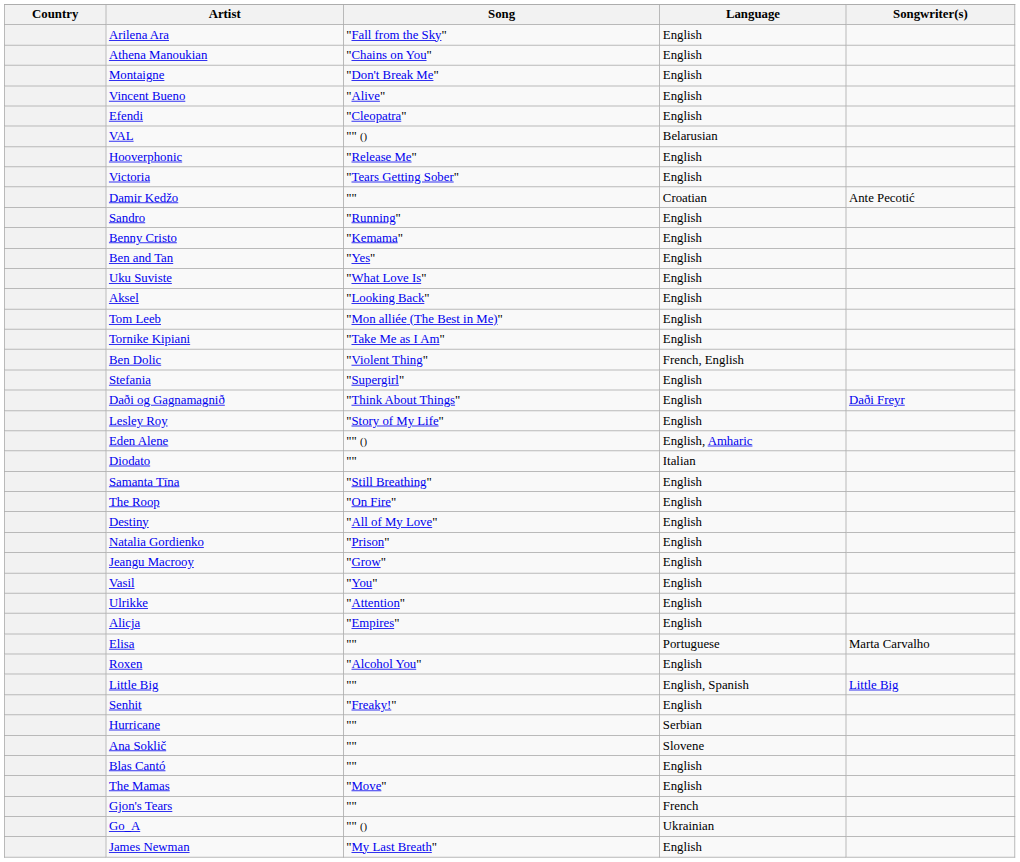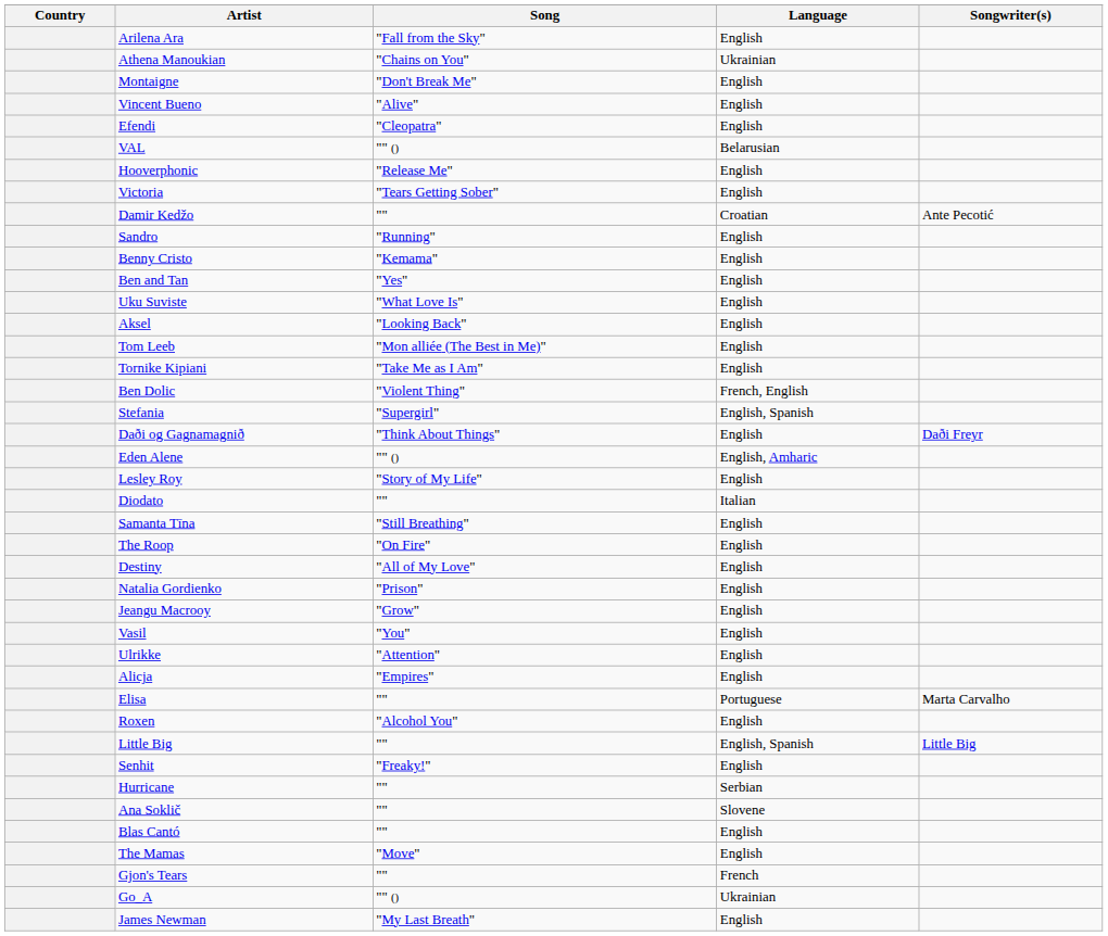 <table class="wikitable sortable plainrowheaders" style="width:100%">
 <tr>
 </tr>
 <tr>
 <th scope="col">Country</th>
 <th scope="col">Artist</th>
 <th scope="col">Song</th>
 <th scope="col">Language</th>
 <th scope="col">Songwriter(s)</th>
 </tr>
 <tr>
 <th scope="row"></th>
 <td><a href='#'>Arilena Ara</a></td>
 <td>"<a href='#'>Fall from the Sky</a>"</td>
 <td>English</td>
 <td></td>
 </tr>
 <tr>
 <th scope="row"></th>
 <td><a href='#'>Athena Manoukian</a></td>
 <td>"<a href='#'>Chains on You</a>"</td>
-<td>English</td>
+<td>Ukrainian</td>
 <td></td>
 </tr>
 <tr>
 <th scope="row"></th>
 <td><a href='#'>Montaigne</a></td>
 <td>"<a href='#'>Don't Break Me</a>"</td>
 <td>English</td>
 <td></td>
 </tr>
 <tr>
 <th scope="row"></th>
 <td><a href='#'>Vincent Bueno</a></td>
 <td>"<a href='#'>Alive</a>"</td>
 <td>English</td>
 <td></td>
 </tr>
 <tr>
 <th scope="row"></th>
 <td><a href='#'>Efendi</a></td>
 <td>"<a href='#'>Cleopatra</a>"</td>
 <td>English</td>
 <td></td>
 </tr>
 <tr>
 <th scope="row"></th>
 <td><a href='#'>VAL</a></td>
 <td>"" <small>()</small></td>
 <td>Belarusian</td>
 <td></td>
 </tr>
 <tr>
 <th scope="row"></th>
 <td><a href='#'>Hooverphonic</a></td>
 <td>"<a href='#'>Release Me</a>"</td>
 <td>English</td>
 <td></td>
 </tr>
 <tr>
 <th scope="row"></th>
 <td><a href='#'>Victoria</a></td>
 <td>"<a href='#'>Tears Getting Sober</a>"</td>
 <td>English</td>
 <td></td>
 </tr>
 <tr>
 <th scope="row"></th>
 <td><a href='#'>Damir Kedžo</a></td>
 <td>""</td>
 <td>Croatian</td>
 <td>Ante Pecotić</td>
 </tr>
 <tr>
 <th scope="row"></th>
 <td><a href='#'>Sandro</a></td>
 <td>"<a href='#'>Running</a>"</td>
 <td>English</td>
 <td></td>
 </tr>
 <tr>
 <th scope="row"></th>
 <td><a href='#'>Benny Cristo</a></td>
 <td>"<a href='#'>Kemama</a>"</td>
 <td>English</td>
 <td></td>
 </tr>
 <tr>
 <th scope="row"></th>
 <td><a href='#'>Ben and Tan</a></td>
 <td>"<a href='#'>Yes</a>"</td>
 <td>English</td>
 <td></td>
 </tr>
 <tr>
 <th scope="row"></th>
 <td><a href='#'>Uku Suviste</a></td>
 <td>"<a href='#'>What Love Is</a>"</td>
 <td>English</td>
 <td></td>
 </tr>
 <tr>
 <th scope="row"></th>
 <td><a href='#'>Aksel</a></td>
 <td>"<a href='#'>Looking Back</a>"</td>
 <td>English</td>
 <td></td>
 </tr>
 <tr>
 <th scope="row"></th>
 <td><a href='#'>Tom Leeb</a></td>
 <td>"<a href='#'><span>Mon alliée</span> (The Best in Me)</a>"</td>
 <td>English</td>
 <td></td>
 </tr>
 <tr>
 <th scope="row"></th>
 <td><a href='#'>Tornike Kipiani</a></td>
 <td>"<a href='#'>Take Me as I Am</a>"</td>
 <td>English</td>
 <td></td>
 </tr>
 <tr>
 <th scope="row"></th>
 <td><a href='#'>Ben Dolic</a></td>
 <td>"<a href='#'>Violent Thing</a>"</td>
 <td>French, English</td>
 <td></td>
 </tr>
 <tr>
 <th scope="row"></th>
 <td><a href='#'>Stefania</a></td>
 <td>"<a href='#'>Supergirl</a>"</td>
-<td>English</td>
+<td>English, Spanish</td>
 <td></td>
 </tr>
 <tr>
 <th scope="row"></th>
 <td><a href='#'>Daði og Gagnamagnið</a></td>
 <td>"<a href='#'>Think About Things</a>"</td>
 <td>English</td>
 <td><a href='#'>Daði Freyr</a></td>
 </tr>
 <tr>
 <th scope="row"></th>
-<td><a href='#'>Lesley Roy</a></td>
-<td>"<a href='#'>Story of My Life</a>"</td>
-<td>English</td>
+<td><a href='#'>Eden Alene</a></td>
+<td>"" <small>()</small></td>
+<td>English, <a href='#'>Amharic</a></td>
 <td></td>
 </tr>
 <tr>
 <th scope="row"></th>
-<td><a href='#'>Eden Alene</a></td>
-<td>"" <small>()</small></td>
-<td>English, <a href='#'>Amharic</a></td>
+<td><a href='#'>Lesley Roy</a></td>
+<td>"<a href='#'>Story of My Life</a>"</td>
+<td>English</td>
 <td></td>
 </tr>
 <tr>
 <th scope="row"></th>
 <td><a href='#'>Diodato</a></td>
 <td>""</td>
 <td>Italian</td>
 <td></td>
 </tr>
 <tr>
 <th scope="row"></th>
 <td><a href='#'>Samanta Tīna</a></td>
 <td>"<a href='#'>Still Breathing</a>"</td>
 <td>English</td>
 <td></td>
 </tr>
 <tr>
 <th scope="row"></th>
 <td><a href='#'>The Roop</a></td>
 <td>"<a href='#'>On Fire</a>"</td>
 <td>English</td>
 <td></td>
 </tr>
 <tr>
 <th scope="row"></th>
 <td><a href='#'>Destiny</a></td>
 <td>"<a href='#'>All of My Love</a>"</td>
 <td>English</td>
 <td></td>
 </tr>
 <tr>
 <th scope="row"></th>
 <td><a href='#'>Natalia Gordienko</a></td>
 <td>"<a href='#'>Prison</a>"</td>
 <td>English</td>
 <td></td>
 </tr>
 <tr>
 <th scope="row"></th>
 <td><a href='#'>Jeangu Macrooy</a></td>
 <td>"<a href='#'>Grow</a>"</td>
 <td>English</td>
 <td></td>
 </tr>
 <tr>
 <th scope="row"></th>
 <td><a href='#'>Vasil</a></td>
 <td>"<a href='#'>You</a>"</td>
 <td>English</td>
 <td></td>
 </tr>
 <tr>
 <th scope="row"></th>
 <td><a href='#'>Ulrikke</a></td>
 <td>"<a href='#'>Attention</a>"</td>
 <td>English</td>
 <td></td>
 </tr>
 <tr>
 <th scope="row"></th>
 <td><a href='#'>Alicja</a></td>
 <td>"<a href='#'>Empires</a>"</td>
 <td>English</td>
 <td></td>
 </tr>
 <tr>
 <th scope="row"></th>
 <td><a href='#'>Elisa</a></td>
 <td>""</td>
 <td>Portuguese</td>
 <td>Marta Carvalho</td>
 </tr>
 <tr>
 <th scope="row"></th>
 <td><a href='#'>Roxen</a></td>
 <td>"<a href='#'>Alcohol You</a>"</td>
 <td>English</td>
 <td></td>
 </tr>
 <tr>
 <th scope="row"></th>
 <td><a href='#'>Little Big</a></td>
 <td>""</td>
 <td>English, Spanish</td>
 <td><a href='#'>Little Big</a></td>
 </tr>
 <tr>
 <th scope="row"></th>
 <td><a href='#'>Senhit</a></td>
 <td>"<a href='#'>Freaky!</a>"</td>
 <td>English</td>
 <td></td>
 </tr>
 <tr>
 <th scope="row"></th>
 <td><a href='#'>Hurricane</a></td>
 <td>""</td>
 <td>Serbian</td>
 <td></td>
 </tr>
 <tr>
 <th scope="row"></th>
 <td><a href='#'>Ana Soklič</a></td>
 <td>""</td>
 <td>Slovene</td>
 <td></td>
 </tr>
 <tr>
 <th scope="row"></th>
 <td><a href='#'>Blas Cantó</a></td>
 <td>""</td>
 <td>English</td>
 <td></td>
 </tr>
 <tr>
 <th scope="row"></th>
 <td><a href='#'>The Mamas</a></td>
 <td>"<a href='#'>Move</a>"</td>
 <td>English</td>
 <td></td>
 </tr>
 <tr>
 <th scope="row"></th>
 <td><a href='#'>Gjon's Tears</a></td>
 <td>""</td>
 <td>French</td>
 <td></td>
 </tr>
 <tr>
 <th scope="row"></th>
 <td><a href='#'>Go_A</a></td>
 <td>"" <small>()</small></td>
 <td>Ukrainian</td>
 <td></td>
 </tr>
 <tr>
 <th scope="row"></th>
 <td><a href='#'>James Newman</a></td>
 <td>"<a href='#'>My Last Breath</a>"</td>
 <td>English</td>
 <td></td>
 </tr>
 </table>
